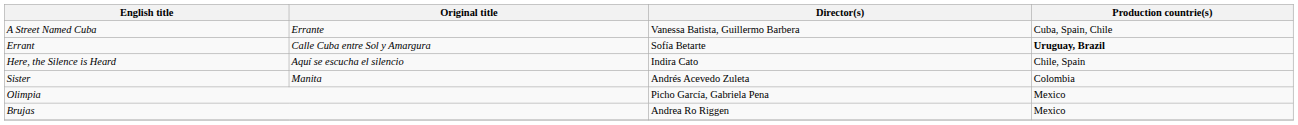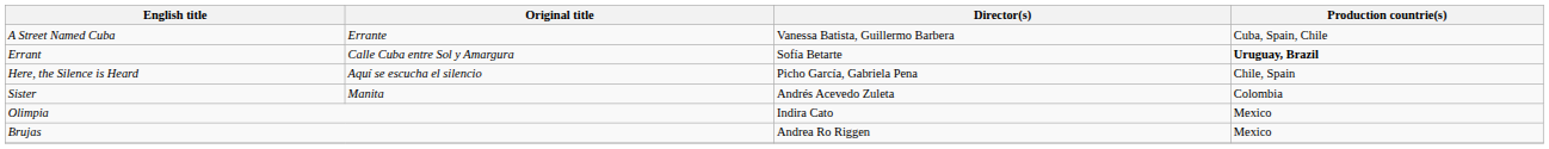 <table class="sortable wikitable" style="width:100%; margin-bottom:4px" cellpadding="5">
 <tr>
 <th scope="col">English title</th>
 <th scope="col">Original title</th>
 <th scope="col">Director(s)</th>
 <th scope="col">Production countrie(s)</th>
 </tr>
 <tr>
 <td><em>A Street Named Cuba</em></td>
 <td><em>Errante</em></td>
 <td>Vanessa Batista, Guillermo Barbera</td>
 <td>Cuba, Spain, Chile</td>
 </tr>
 <tr>
 <td><em>Errant</em></td>
 <td><em>Calle Cuba entre Sol y Amargura</em></td>
 <td>Sofía Betarte</td>
 <td><strong>Uruguay, Brazil</strong></td>
 </tr>
 <tr>
 <td><em>Here, the Silence is Heard</em></td>
 <td><em>Aquí se escucha el silencio</em></td>
-<td>Indira Cato</td>
+<td>Picho García, Gabriela Pena</td>
 <td>Chile, Spain</td>
 </tr>
 <tr>
 <td><em>Sister</em></td>
 <td><em>Manita</em></td>
 <td>Andrés Acevedo Zuleta</td>
 <td>Colombia</td>
 </tr>
 <tr>
 <td colspan="2"><em>Olimpia</em></td>
-<td>Picho García, Gabriela Pena</td>
+<td>Indira Cato</td>
 <td>Mexico</td>
 </tr>
 <tr>
 <td colspan="2"><em>Brujas</em></td>
 <td>Andrea Ro Riggen</td>
 <td>Mexico</td>
 </tr>
 <tr>
 </tr>
 </table>
